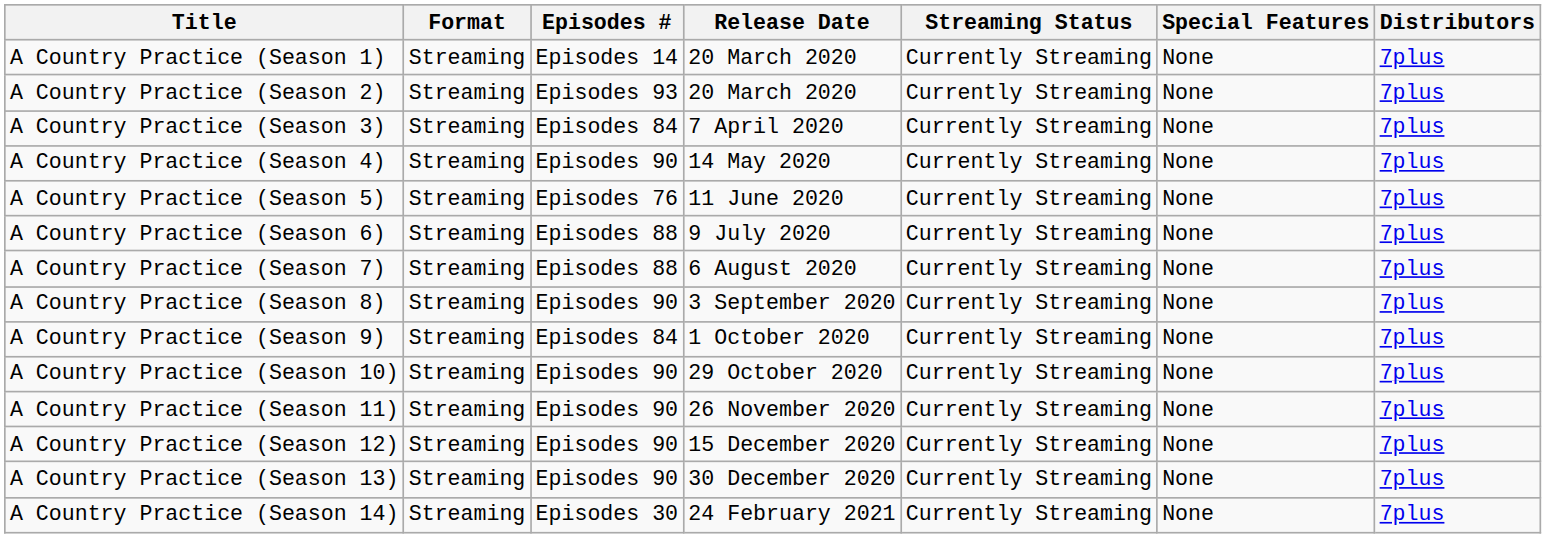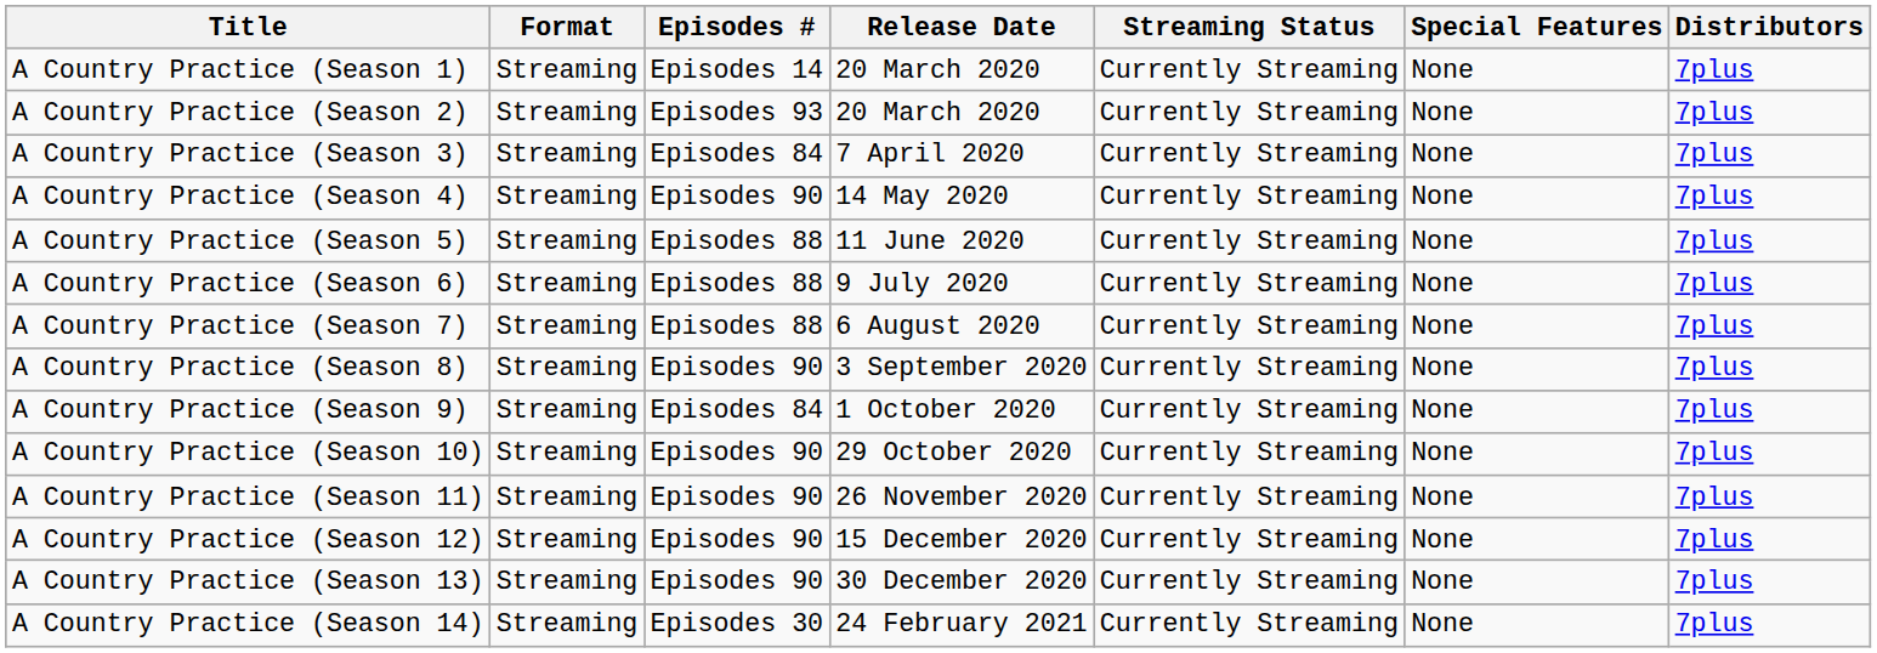 <table class="wikitable">
 <tr>
 <th>Title</th>
 <th>Format</th>
 <th>Episodes #</th>
 <th>Release Date</th>
 <th>Streaming Status</th>
 <th>Special Features</th>
 <th>Distributors</th>
 </tr>
 <tr>
 <td>A Country Practice (Season 1)</td>
 <td>Streaming</td>
 <td style="text-align:left;">Episodes 14</td>
 <td>20 March 2020</td>
 <td>Currently Streaming</td>
 <td>None</td>
 <td><a href='#'>7plus</a></td>
 </tr>
 <tr>
 <td>A Country Practice (Season 2)</td>
 <td>Streaming</td>
 <td style="text-align:left;">Episodes 93</td>
 <td>20 March 2020</td>
 <td>Currently Streaming</td>
 <td>None</td>
 <td><a href='#'>7plus</a></td>
 </tr>
 <tr>
 <td>A Country Practice (Season 3)</td>
 <td>Streaming</td>
 <td style="text-align:left;">Episodes 84</td>
 <td>7 April 2020</td>
 <td>Currently Streaming</td>
 <td>None</td>
 <td><a href='#'>7plus</a></td>
 </tr>
 <tr>
 <td>A Country Practice (Season 4)</td>
 <td>Streaming</td>
 <td style="text-align:left;">Episodes 90</td>
 <td>14 May 2020</td>
 <td>Currently Streaming</td>
 <td>None</td>
 <td><a href='#'>7plus</a></td>
 </tr>
 <tr>
 <td>A Country Practice (Season 5)</td>
 <td>Streaming</td>
-<td style="text-align:left;">Episodes 76</td>
+<td style="text-align:left;">Episodes 88</td>
 <td>11 June 2020</td>
 <td>Currently Streaming</td>
 <td>None</td>
 <td><a href='#'>7plus</a></td>
 </tr>
 <tr>
 <td>A Country Practice (Season 6)</td>
 <td>Streaming</td>
 <td style="text-align:left;">Episodes 88</td>
 <td>9 July 2020</td>
 <td>Currently Streaming</td>
 <td>None</td>
 <td><a href='#'>7plus</a></td>
 </tr>
 <tr>
 <td>A Country Practice (Season 7)</td>
 <td>Streaming</td>
 <td style="text-align:left;">Episodes 88</td>
 <td>6 August 2020</td>
 <td>Currently Streaming</td>
 <td>None</td>
 <td><a href='#'>7plus</a></td>
 </tr>
 <tr>
 <td>A Country Practice (Season 8)</td>
 <td>Streaming</td>
 <td style="text-align:left;">Episodes 90</td>
 <td>3 September 2020</td>
 <td>Currently Streaming</td>
 <td>None</td>
 <td><a href='#'>7plus</a></td>
 </tr>
 <tr>
 <td>A Country Practice (Season 9)</td>
 <td>Streaming</td>
 <td style="text-align:left;">Episodes 84</td>
 <td>1 October 2020</td>
 <td>Currently Streaming</td>
 <td>None</td>
 <td><a href='#'>7plus</a></td>
 </tr>
 <tr>
 <td>A Country Practice (Season 10)</td>
 <td>Streaming</td>
 <td style="text-align:left;">Episodes 90</td>
 <td>29 October 2020</td>
 <td>Currently Streaming</td>
 <td>None</td>
 <td><a href='#'>7plus</a></td>
 </tr>
 <tr>
 <td>A Country Practice (Season 11)</td>
 <td>Streaming</td>
 <td style="text-align:left;">Episodes 90</td>
 <td>26 November 2020</td>
 <td>Currently Streaming</td>
 <td>None</td>
 <td><a href='#'>7plus</a></td>
 </tr>
 <tr>
 <td>A Country Practice (Season 12)</td>
 <td>Streaming</td>
 <td style="text-align:left;">Episodes 90</td>
 <td>15 December 2020</td>
 <td>Currently Streaming</td>
 <td>None</td>
 <td><a href='#'>7plus</a></td>
 </tr>
 <tr>
 <td>A Country Practice (Season 13)</td>
 <td>Streaming</td>
 <td style="text-align:left;">Episodes 90</td>
 <td>30 December 2020</td>
 <td>Currently Streaming</td>
 <td>None</td>
 <td><a href='#'>7plus</a></td>
 </tr>
 <tr>
 <td>A Country Practice (Season 14)</td>
 <td>Streaming</td>
 <td style="text-align:left;">Episodes 30</td>
 <td>24 February 2021</td>
 <td>Currently Streaming</td>
 <td>None</td>
 <td><a href='#'>7plus</a></td>
 </tr>
 </table>
